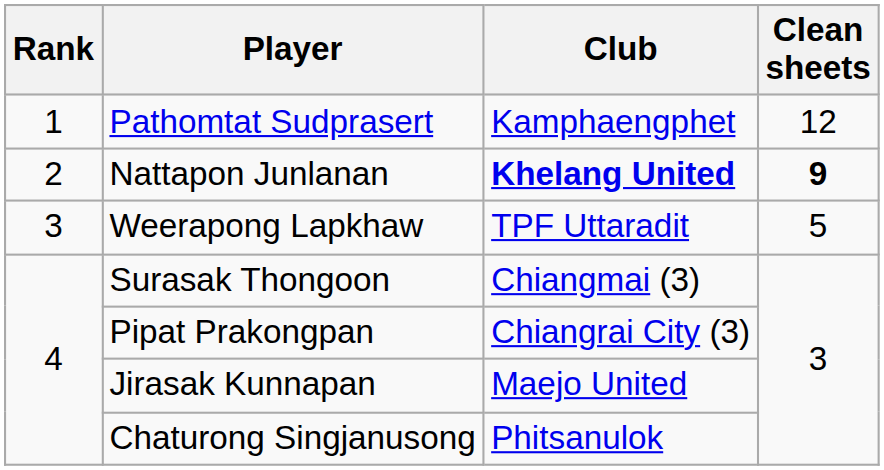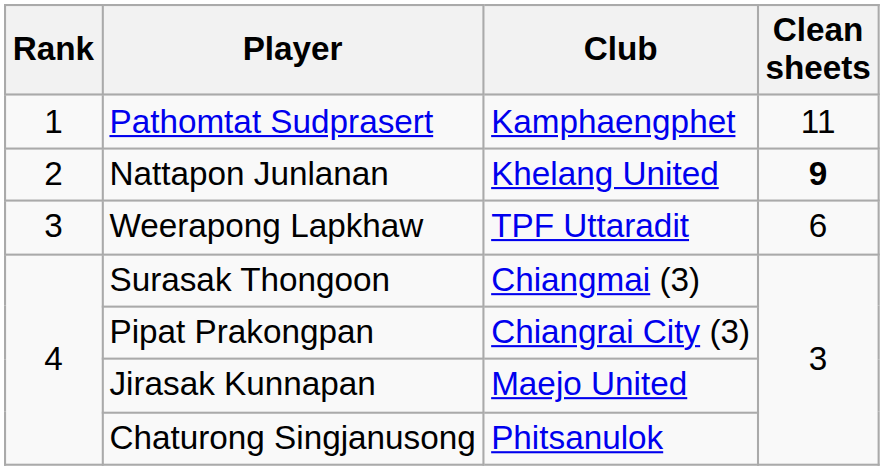 <table class="wikitable" style="text-align:center">
 <tr>
 <th>Rank</th>
 <th>Player</th>
 <th>Club</th>
 <th>Clean<br>sheets</th>
 </tr>
 <tr>
 <td>1</td>
 <td align="left"> <a href='#'>Pathomtat Sudprasert</a></td>
 <td align="left"><a href='#'>Kamphaengphet</a></td>
-<td>12</td>
+<td>11</td>
 </tr>
 <tr>
 <td>2</td>
 <td align="left"> Nattapon Junlanan</td>
-<td align="left"><strong><a href='#'>Khelang United</a></strong></td>
+<td align="left"><a href='#'>Khelang United</a></td>
 <td><strong>9</strong></td>
 </tr>
 <tr>
 <td>3</td>
 <td align="left"> Weerapong Lapkhaw</td>
 <td align="left"><a href='#'>TPF Uttaradit</a></td>
-<td>5</td>
+<td>6</td>
 </tr>
 <tr>
 <td rowspan="4">4</td>
 <td align="left"> Surasak Thongoon</td>
 <td align="left"><a href='#'>Chiangmai</a> (3)</td>
 <td rowspan="4">3</td>
 </tr>
 <tr>
 <td align="left"> Pipat Prakongpan</td>
 <td align="left"><a href='#'>Chiangrai City</a> (3)</td>
 </tr>
 <tr>
 <td align="left"> Jirasak Kunnapan</td>
 <td align="left"><a href='#'>Maejo United</a></td>
 </tr>
 <tr>
 <td align="left"> Chaturong Singjanusong</td>
 <td align="left"><a href='#'>Phitsanulok</a></td>
 </tr>
 </table>
